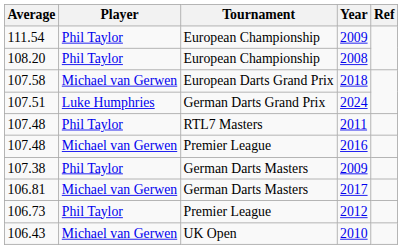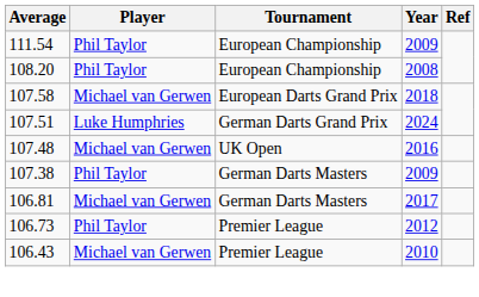 <table class="wikitable sortable">
 <tr>
 <th>Average</th>
 <th>Player</th>
 <th>Tournament</th>
 <th>Year</th>
 <th>Ref</th>
 </tr>
 <tr>
 <td>111.54</td>
 <td> <a href='#'>Phil Taylor</a></td>
 <td>European Championship</td>
 <td><a href='#'>2009</a></td>
 <td rowspan=2></td>
 </tr>
 <tr>
 <td>108.20</td>
 <td> <a href='#'>Phil Taylor</a></td>
 <td>European Championship</td>
 <td><a href='#'>2008</a></td>
 </tr>
 <tr>
 <td>107.58</td>
 <td> <a href='#'>Michael van Gerwen</a></td>
 <td>European Darts Grand Prix</td>
 <td><a href='#'>2018</a></td>
 <td rowspan=2></td>
 </tr>
 <tr>
 <td>107.51</td>
 <td> <a href='#'>Luke Humphries</a></td>
 <td>German Darts Grand Prix</td>
 <td><a href='#'>2024</a></td>
 </tr>
 <tr>
 <td>107.48</td>
-<td> <a href='#'>Phil Taylor</a></td>
-<td>RTL7 Masters</td>
-<td><a href='#'>2011</a></td>
-<td></td>
-</tr>
-<tr>
-<td>107.48</td>
 <td> <a href='#'>Michael van Gerwen</a></td>
-<td>Premier League</td>
+<td>UK Open</td>
 <td><a href='#'>2016</a></td>
 <td></td>
 </tr>
 <tr>
 <td>107.38</td>
 <td> <a href='#'>Phil Taylor</a></td>
 <td>German Darts Masters</td>
 <td><a href='#'>2009</a></td>
 <td></td>
 </tr>
 <tr>
 <td>106.81</td>
 <td> <a href='#'>Michael van Gerwen</a></td>
 <td>German Darts Masters</td>
 <td><a href='#'>2017</a></td>
 <td></td>
 </tr>
 <tr>
 <td>106.73</td>
 <td> <a href='#'>Phil Taylor</a></td>
 <td>Premier League</td>
 <td><a href='#'>2012</a></td>
 <td></td>
 </tr>
 <tr>
 <td>106.43</td>
 <td> <a href='#'>Michael van Gerwen</a></td>
-<td>UK Open</td>
+<td>Premier League</td>
 <td><a href='#'>2010</a></td>
 <td></td>
 </tr>
 </table>
